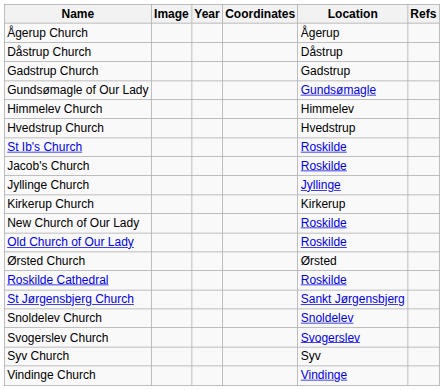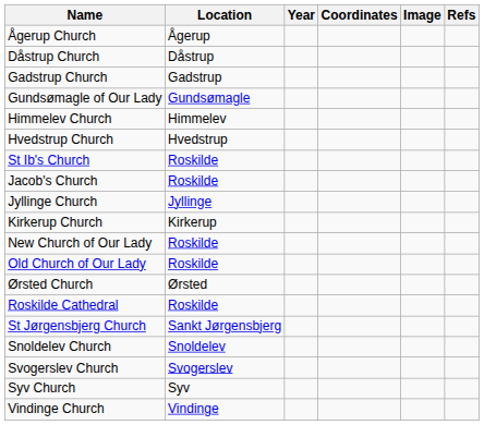 <table class="wikitable sortable">
 <tr>
 <th>Name</th>
-<th>Image</th>
+<th>Location</th>
 <th>Year</th>
 <th>Coordinates</th>
-<th>Location</th>
+<th>Image</th>
 <th>Refs</th>
 </tr>
 <tr>
 <td>Ågerup Church</td>
+<td>Ågerup</td>
 <td></td>
 <td></td>
 <td></td>
-<td>Ågerup</td>
 <td></td>
 </tr>
 <tr>
 <td>Dåstrup Church</td>
+<td>Dåstrup</td>
 <td></td>
 <td></td>
 <td></td>
-<td>Dåstrup</td>
 <td></td>
 </tr>
 <tr>
 <td>Gadstrup Church</td>
+<td>Gadstrup</td>
 <td></td>
 <td></td>
 <td></td>
-<td>Gadstrup</td>
 <td></td>
 </tr>
 <tr>
 <td>Gundsømagle of Our Lady</td>
+<td><a href='#'>Gundsømagle</a></td>
 <td></td>
 <td></td>
 <td></td>
-<td><a href='#'>Gundsømagle</a></td>
 <td></td>
 </tr>
 <tr>
 <td>Himmelev Church</td>
+<td>Himmelev</td>
 <td></td>
 <td></td>
 <td></td>
-<td>Himmelev</td>
 <td></td>
 </tr>
 <tr>
 <td>Hvedstrup Church</td>
+<td>Hvedstrup</td>
 <td></td>
 <td></td>
 <td></td>
-<td>Hvedstrup</td>
 <td></td>
 </tr>
 <tr>
 <td><a href='#'>St Ib's Church</a></td>
+<td><a href='#'>Roskilde</a></td>
 <td></td>
 <td></td>
 <td></td>
-<td><a href='#'>Roskilde</a></td>
 <td></td>
 </tr>
 <tr>
 <td>Jacob's Church</td>
+<td><a href='#'>Roskilde</a></td>
 <td></td>
 <td></td>
 <td></td>
-<td><a href='#'>Roskilde</a></td>
 <td></td>
 </tr>
 <tr>
 <td>Jyllinge Church</td>
+<td><a href='#'>Jyllinge</a></td>
 <td></td>
 <td></td>
 <td></td>
-<td><a href='#'>Jyllinge</a></td>
 <td></td>
 </tr>
 <tr>
 <td>Kirkerup Church</td>
+<td>Kirkerup</td>
 <td></td>
 <td></td>
 <td></td>
-<td>Kirkerup</td>
 <td></td>
 </tr>
 <tr>
 <td>New Church of Our Lady</td>
+<td><a href='#'>Roskilde</a></td>
 <td></td>
 <td></td>
 <td></td>
-<td><a href='#'>Roskilde</a></td>
 <td></td>
 </tr>
 <tr>
 <td><a href='#'>Old Church of Our Lady</a></td>
+<td><a href='#'>Roskilde</a></td>
 <td></td>
 <td></td>
 <td></td>
-<td><a href='#'>Roskilde</a></td>
 <td></td>
 </tr>
 <tr>
 <td>Ørsted Church</td>
+<td>Ørsted</td>
 <td></td>
 <td></td>
 <td></td>
-<td>Ørsted</td>
 <td></td>
 </tr>
 <tr>
 <td><a href='#'>Roskilde Cathedral</a></td>
+<td><a href='#'>Roskilde</a></td>
 <td></td>
 <td></td>
 <td></td>
-<td><a href='#'>Roskilde</a></td>
 <td></td>
 </tr>
 <tr>
 <td><a href='#'>St Jørgensbjerg Church</a></td>
+<td><a href='#'>Sankt Jørgensbjerg</a></td>
 <td></td>
 <td></td>
 <td></td>
-<td><a href='#'>Sankt Jørgensbjerg</a></td>
 <td></td>
 </tr>
 <tr>
 <td>Snoldelev Church</td>
+<td><a href='#'>Snoldelev</a></td>
 <td></td>
 <td></td>
 <td></td>
-<td><a href='#'>Snoldelev</a></td>
 <td></td>
 </tr>
 <tr>
 <td>Svogerslev Church</td>
+<td><a href='#'>Svogerslev</a></td>
 <td></td>
 <td></td>
 <td></td>
-<td><a href='#'>Svogerslev</a></td>
 <td></td>
 </tr>
 <tr>
 <td>Syv Church</td>
+<td>Syv</td>
 <td></td>
 <td></td>
 <td></td>
-<td>Syv</td>
 <td></td>
 </tr>
 <tr>
 <td>Vindinge  Church</td>
+<td><a href='#'>Vindinge</a></td>
 <td></td>
 <td></td>
 <td></td>
-<td><a href='#'>Vindinge</a></td>
 <td></td>
 </tr>
 </table>
